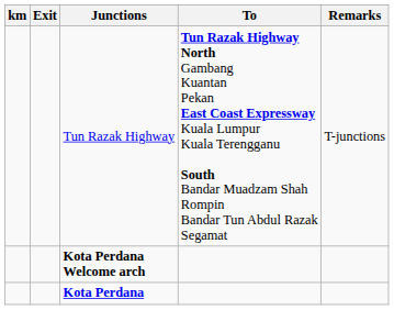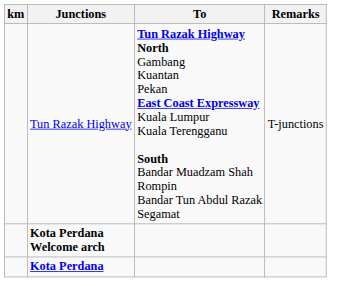 <table class="wikitable">
 <tr>
 <th>km</th>
-<th>Exit</th>
 <th>Junctions</th>
 <th>To</th>
 <th>Remarks</th>
 </tr>
 <tr>
-<td></td>
 <td></td>
 <td><a href='#'>Tun Razak Highway</a></td>
 <td> <strong><a href='#'>Tun Razak Highway</a></strong><br><strong>North</strong><br>Gambang<br>Kuantan<br>Pekan<br> <strong><a href='#'>East Coast Expressway</a></strong><br>Kuala Lumpur<br>Kuala Terengganu<br><br><strong>South</strong><br>Bandar Muadzam Shah<br>Rompin<br>Bandar Tun Abdul Razak<br>Segamat</td>
 <td>T-junctions</td>
 </tr>
 <tr>
 <td></td>
-<td></td>
 <td><strong>Kota Perdana</strong><br><strong>Welcome arch</strong></td>
 <td></td>
 <td></td>
 </tr>
 <tr>
 <td></td>
-<td></td>
 <td><strong><a href='#'>Kota Perdana</a></strong></td>
 <td></td>
 <td></td>
 </tr>
 </table>
